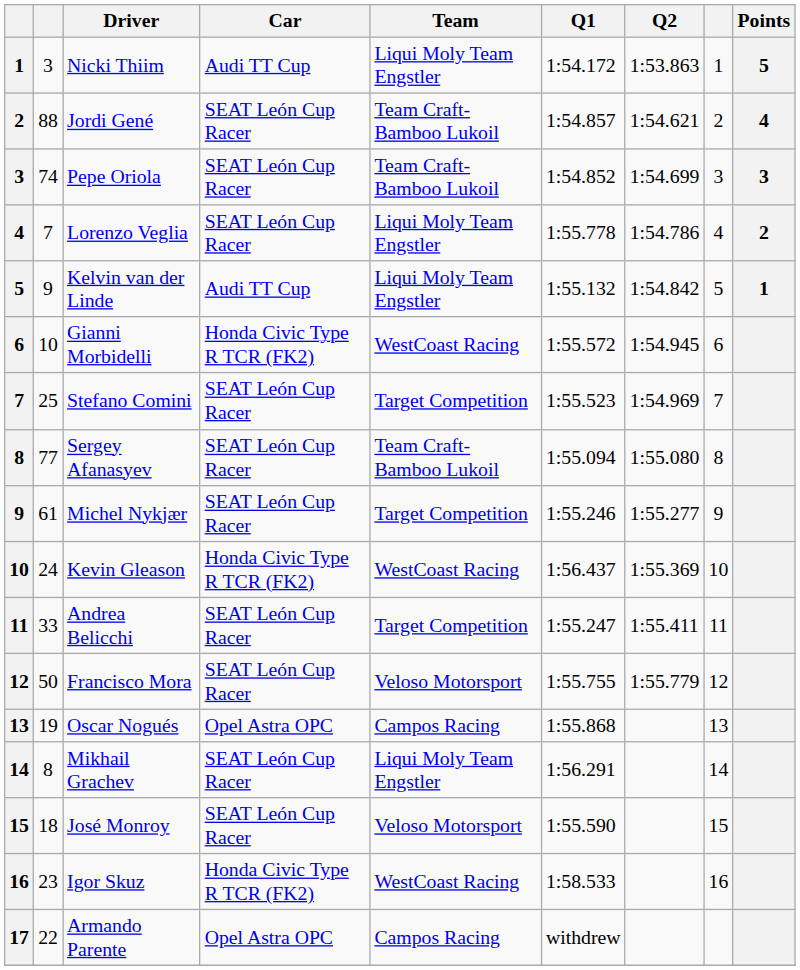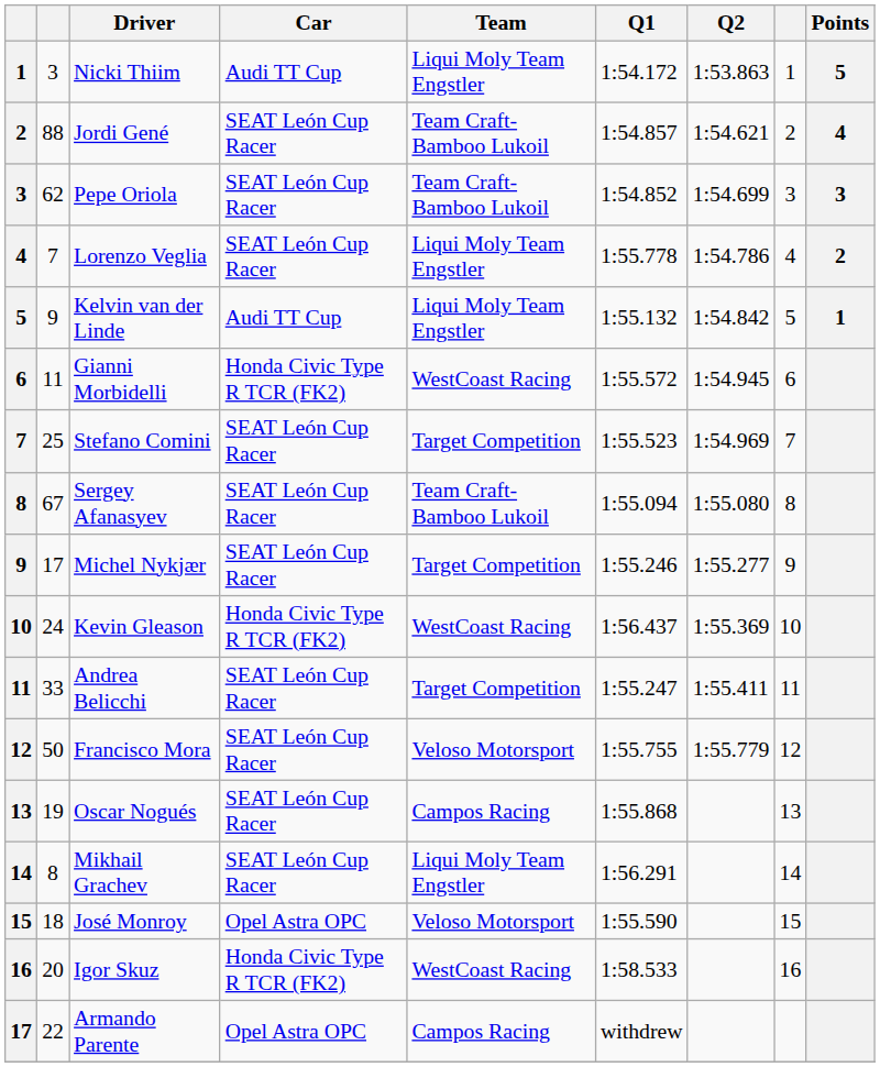 <table class="wikitable sortable" style="font-size:95%">
 <tr>
 <th></th>
 <th></th>
 <th>Driver</th>
 <th>Car</th>
 <th>Team</th>
 <th>Q1</th>
 <th>Q2</th>
 <th></th>
 <th>Points</th>
 </tr>
 <tr>
 <th>1</th>
 <td align=center>3</td>
 <td> <a href='#'>Nicki Thiim</a></td>
 <td><a href='#'>Audi TT Cup</a></td>
 <td> <a href='#'>Liqui Moly Team Engstler</a></td>
 <td>1:54.172</td>
 <td>1:53.863</td>
 <td align=center>1</td>
 <th>5</th>
 </tr>
 <tr>
 <th>2</th>
 <td align=center>88</td>
 <td> <a href='#'>Jordi Gené</a></td>
 <td><a href='#'>SEAT León Cup Racer</a></td>
 <td> <a href='#'>Team Craft-Bamboo Lukoil</a></td>
 <td>1:54.857</td>
 <td>1:54.621</td>
 <td align=center>2</td>
 <th>4</th>
 </tr>
 <tr>
 <th>3</th>
-<td align=center>74</td>
+<td align=center>62</td>
 <td> <a href='#'>Pepe Oriola</a></td>
 <td><a href='#'>SEAT León Cup Racer</a></td>
 <td> <a href='#'>Team Craft-Bamboo Lukoil</a></td>
 <td>1:54.852</td>
 <td>1:54.699</td>
 <td align=center>3</td>
 <th>3</th>
 </tr>
 <tr>
 <th>4</th>
 <td align=center>7</td>
 <td> <a href='#'>Lorenzo Veglia</a></td>
 <td><a href='#'>SEAT León Cup Racer</a></td>
 <td> <a href='#'>Liqui Moly Team Engstler</a></td>
 <td>1:55.778</td>
 <td>1:54.786</td>
 <td align=center>4</td>
 <th>2</th>
 </tr>
 <tr>
 <th>5</th>
 <td align=center>9</td>
 <td> <a href='#'>Kelvin van der Linde</a></td>
 <td><a href='#'>Audi TT Cup</a></td>
 <td> <a href='#'>Liqui Moly Team Engstler</a></td>
 <td>1:55.132</td>
 <td>1:54.842</td>
 <td align=center>5</td>
 <th>1</th>
 </tr>
 <tr>
 <th>6</th>
-<td align=center>10</td>
+<td align=center>11</td>
 <td> <a href='#'>Gianni Morbidelli</a></td>
 <td><a href='#'>Honda Civic Type R TCR (FK2)</a></td>
 <td> <a href='#'>WestCoast Racing</a></td>
 <td>1:55.572</td>
 <td>1:54.945</td>
 <td align=center>6</td>
 <th></th>
 </tr>
 <tr>
 <th>7</th>
 <td align=center>25</td>
 <td> <a href='#'>Stefano Comini</a></td>
 <td><a href='#'>SEAT León Cup Racer</a></td>
 <td> <a href='#'>Target Competition</a></td>
 <td>1:55.523</td>
 <td>1:54.969</td>
 <td align=center>7</td>
 <th></th>
 </tr>
 <tr>
 <th>8</th>
-<td align=center>77</td>
+<td align=center>67</td>
 <td> <a href='#'>Sergey Afanasyev</a></td>
 <td><a href='#'>SEAT León Cup Racer</a></td>
 <td> <a href='#'>Team Craft-Bamboo Lukoil</a></td>
 <td>1:55.094</td>
 <td>1:55.080</td>
 <td align=center>8</td>
 <th></th>
 </tr>
 <tr>
 <th>9</th>
-<td align=center>61</td>
+<td align=center>17</td>
 <td> <a href='#'>Michel Nykjær</a></td>
 <td><a href='#'>SEAT León Cup Racer</a></td>
 <td> <a href='#'>Target Competition</a></td>
 <td>1:55.246</td>
 <td>1:55.277</td>
 <td align=center>9</td>
 <th></th>
 </tr>
 <tr>
 <th>10</th>
 <td align=center>24</td>
 <td> <a href='#'>Kevin Gleason</a></td>
 <td><a href='#'>Honda Civic Type R TCR (FK2)</a></td>
 <td> <a href='#'>WestCoast Racing</a></td>
 <td>1:56.437</td>
 <td>1:55.369</td>
 <td align=center>10</td>
 <th></th>
 </tr>
 <tr>
 <th>11</th>
 <td align=center>33</td>
 <td> <a href='#'>Andrea Belicchi</a></td>
 <td><a href='#'>SEAT León Cup Racer</a></td>
 <td> <a href='#'>Target Competition</a></td>
 <td>1:55.247</td>
 <td>1:55.411</td>
 <td align=center>11</td>
 <th></th>
 </tr>
 <tr>
 <th>12</th>
 <td align=center>50</td>
 <td> <a href='#'>Francisco Mora</a></td>
 <td><a href='#'>SEAT León Cup Racer</a></td>
 <td> <a href='#'>Veloso Motorsport</a></td>
 <td>1:55.755</td>
 <td>1:55.779</td>
 <td align=center>12</td>
 <th></th>
 </tr>
 <tr>
 <th>13</th>
 <td align=center>19</td>
 <td> <a href='#'>Oscar Nogués</a></td>
-<td><a href='#'>Opel Astra OPC</a></td>
+<td><a href='#'>SEAT León Cup Racer</a></td>
 <td> <a href='#'>Campos Racing</a></td>
 <td>1:55.868</td>
 <td></td>
 <td align=center>13</td>
 <th></th>
 </tr>
 <tr>
 <th>14</th>
 <td align=center>8</td>
 <td> <a href='#'>Mikhail Grachev</a></td>
 <td><a href='#'>SEAT León Cup Racer</a></td>
 <td> <a href='#'>Liqui Moly Team Engstler</a></td>
 <td>1:56.291</td>
 <td></td>
 <td align=center>14</td>
 <th></th>
 </tr>
 <tr>
 <th>15</th>
 <td align=center>18</td>
 <td> <a href='#'>José Monroy</a></td>
-<td><a href='#'>SEAT León Cup Racer</a></td>
+<td><a href='#'>Opel Astra OPC</a></td>
 <td> <a href='#'>Veloso Motorsport</a></td>
 <td>1:55.590</td>
 <td></td>
 <td align=center>15</td>
 <th></th>
 </tr>
 <tr>
 <th>16</th>
-<td align=center>23</td>
+<td align=center>20</td>
 <td> <a href='#'>Igor Skuz</a></td>
 <td><a href='#'>Honda Civic Type R TCR (FK2)</a></td>
 <td> <a href='#'>WestCoast Racing</a></td>
 <td>1:58.533</td>
 <td></td>
 <td align=center>16</td>
 <th></th>
 </tr>
 <tr>
 <th>17</th>
 <td align=center>22</td>
 <td> <a href='#'>Armando Parente</a></td>
 <td><a href='#'>Opel Astra OPC</a></td>
 <td> <a href='#'>Campos Racing</a></td>
 <td>withdrew</td>
 <td></td>
 <td align=center></td>
 <th></th>
 </tr>
 <tr>
 </tr>
 </table>
